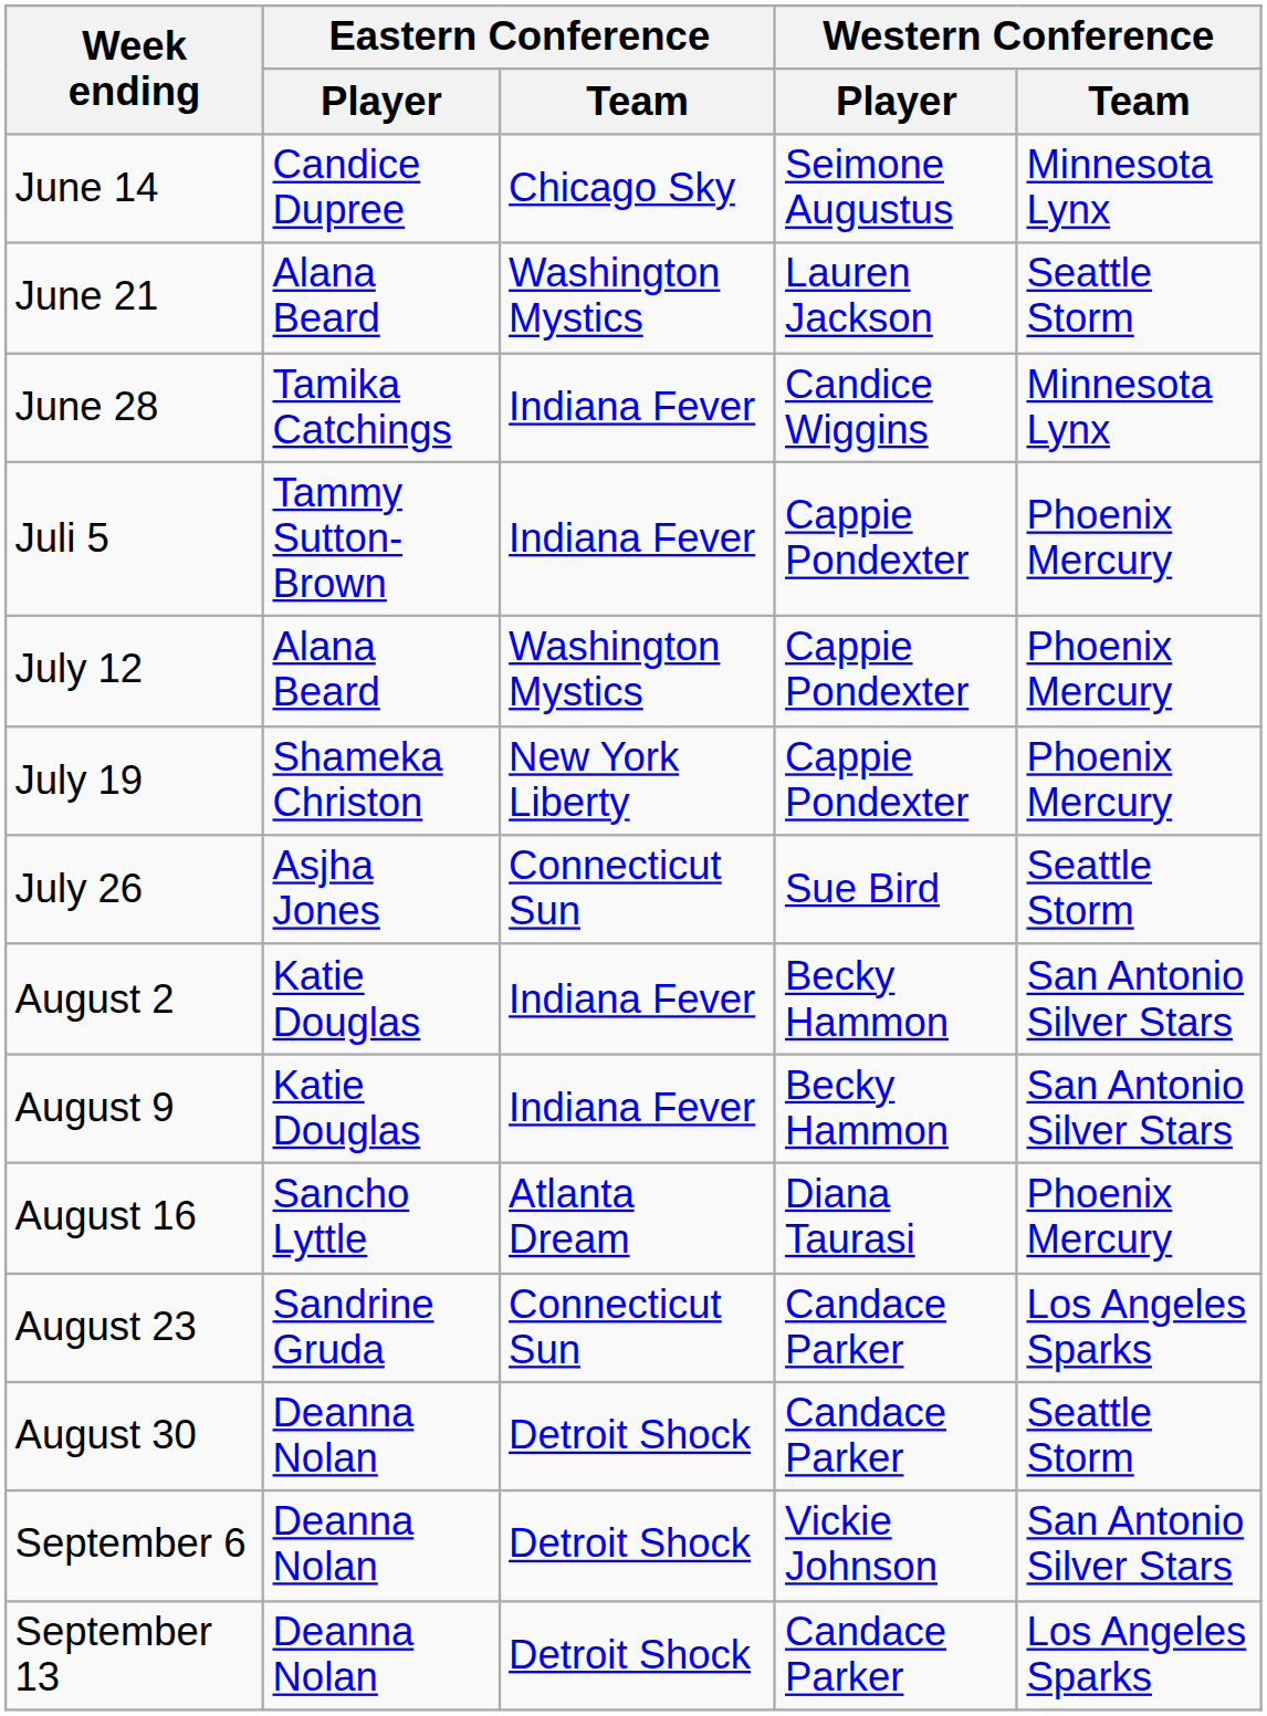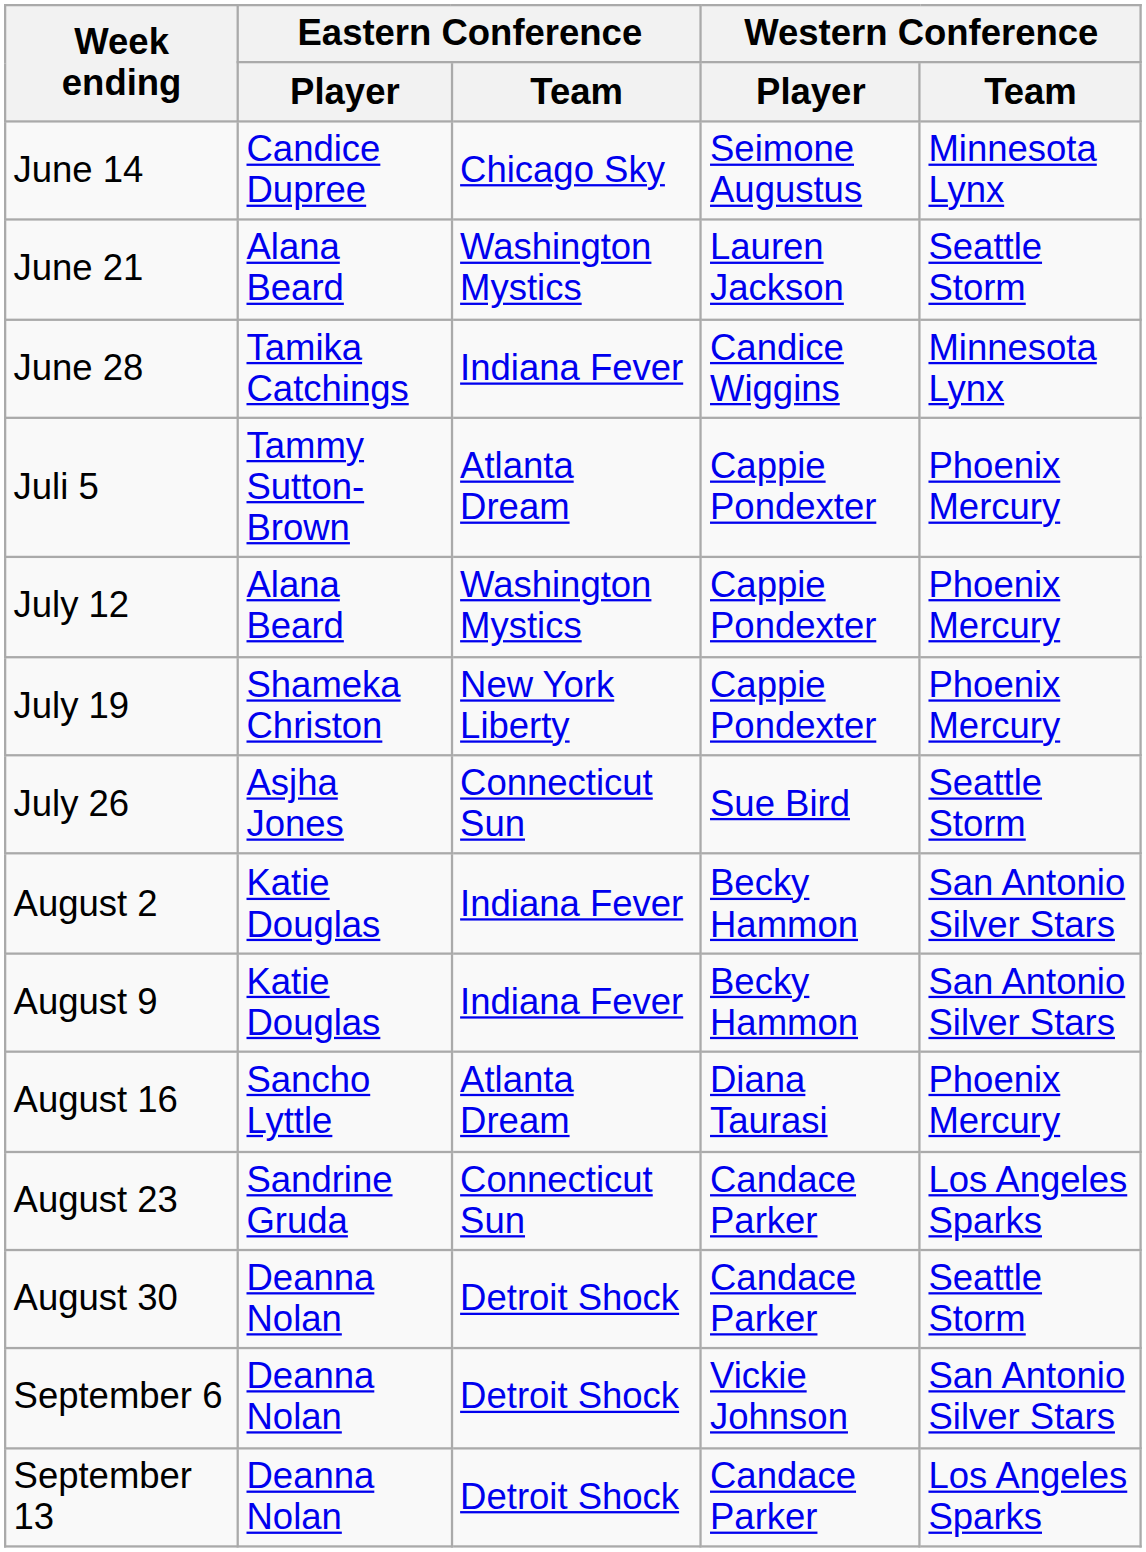 <table class="wikitable" style="width: 80%">
 <tr>
 <th rowspan=2 width=60>Week ending</th>
 <th colspan=2 width=120>Eastern Conference</th>
 <th colspan=2 width=120>Western Conference</th>
 </tr>
 <tr>
 <th width=60>Player</th>
 <th width=60>Team</th>
 <th width=60>Player</th>
 <th width=60>Team</th>
 </tr>
 <tr>
 <td>June 14</td>
 <td><a href='#'>Candice Dupree</a></td>
 <td><a href='#'>Chicago Sky</a></td>
 <td><a href='#'>Seimone Augustus</a></td>
 <td><a href='#'>Minnesota Lynx</a></td>
 </tr>
 <tr>
 <td>June 21</td>
 <td><a href='#'>Alana Beard</a></td>
 <td><a href='#'>Washington Mystics</a></td>
 <td><a href='#'>Lauren Jackson</a></td>
 <td><a href='#'>Seattle Storm</a></td>
 </tr>
 <tr>
 <td>June 28</td>
 <td><a href='#'>Tamika Catchings</a></td>
 <td><a href='#'>Indiana Fever</a></td>
 <td><a href='#'>Candice Wiggins</a></td>
 <td><a href='#'>Minnesota Lynx</a></td>
 </tr>
 <tr>
 <td>Juli 5</td>
 <td><a href='#'>Tammy Sutton-Brown</a></td>
-<td><a href='#'>Indiana Fever</a></td>
+<td><a href='#'>Atlanta Dream</a></td>
 <td><a href='#'>Cappie Pondexter</a></td>
 <td><a href='#'>Phoenix Mercury</a></td>
 </tr>
 <tr>
 <td>July 12</td>
 <td><a href='#'>Alana Beard</a></td>
 <td><a href='#'>Washington Mystics</a></td>
 <td><a href='#'>Cappie Pondexter</a></td>
 <td><a href='#'>Phoenix Mercury</a></td>
 </tr>
 <tr>
 <td>July 19</td>
 <td><a href='#'>Shameka Christon</a></td>
 <td><a href='#'>New York Liberty</a></td>
 <td><a href='#'>Cappie Pondexter</a></td>
 <td><a href='#'>Phoenix Mercury</a></td>
 </tr>
 <tr>
 <td>July 26</td>
 <td><a href='#'>Asjha Jones</a></td>
 <td><a href='#'>Connecticut Sun</a></td>
 <td><a href='#'>Sue Bird</a></td>
 <td><a href='#'>Seattle Storm</a></td>
 </tr>
 <tr>
 <td>August 2</td>
 <td><a href='#'>Katie Douglas</a></td>
 <td><a href='#'>Indiana Fever</a></td>
 <td><a href='#'>Becky Hammon</a></td>
 <td><a href='#'>San Antonio Silver Stars</a></td>
 </tr>
 <tr>
 <td>August 9</td>
 <td><a href='#'>Katie Douglas</a></td>
 <td><a href='#'>Indiana Fever</a></td>
 <td><a href='#'>Becky Hammon</a></td>
 <td><a href='#'>San Antonio Silver Stars</a></td>
 </tr>
 <tr>
 <td>August 16</td>
 <td><a href='#'>Sancho Lyttle</a></td>
 <td><a href='#'>Atlanta Dream</a></td>
 <td><a href='#'>Diana Taurasi</a></td>
 <td><a href='#'>Phoenix Mercury</a></td>
 </tr>
 <tr>
 <td>August 23</td>
 <td><a href='#'>Sandrine Gruda</a></td>
 <td><a href='#'>Connecticut Sun</a></td>
 <td><a href='#'>Candace Parker</a></td>
 <td><a href='#'>Los Angeles Sparks</a></td>
 </tr>
 <tr>
 <td>August 30</td>
 <td><a href='#'>Deanna Nolan</a></td>
 <td><a href='#'>Detroit Shock</a></td>
 <td><a href='#'>Candace Parker</a></td>
 <td><a href='#'>Seattle Storm</a></td>
 </tr>
 <tr>
 <td>September  6</td>
 <td><a href='#'>Deanna Nolan</a></td>
 <td><a href='#'>Detroit Shock</a></td>
 <td><a href='#'>Vickie Johnson</a></td>
 <td><a href='#'>San Antonio Silver Stars</a></td>
 </tr>
 <tr>
 <td>September 13</td>
 <td><a href='#'>Deanna Nolan</a></td>
 <td><a href='#'>Detroit Shock</a></td>
 <td><a href='#'>Candace Parker</a></td>
 <td><a href='#'>Los Angeles Sparks</a></td>
 </tr>
 </table>
